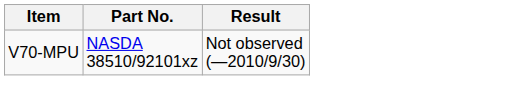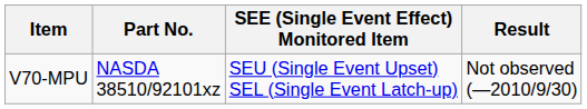 <table class="wikitable">
 <tr>
 <th>Item</th>
 <th>Part No.</th>
+<th>SEE (Single Event Effect)<br>Monitored Item</th>
 <th>Result</th>
 </tr>
 <tr>
 <td>V70-MPU</td>
 <td><a href='#'>NASDA</a><br>38510/92101xz</td>
+<td><a href='#'>SEU (Single Event Upset)</a><br><a href='#'>SEL (Single Event Latch-up)</a></td>
 <td>Not observed<br>(—2010/9/30)</td>
 </tr>
 </table>
